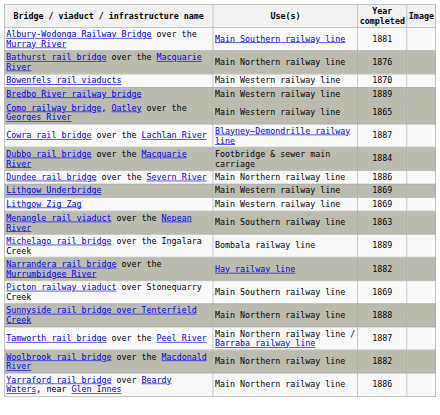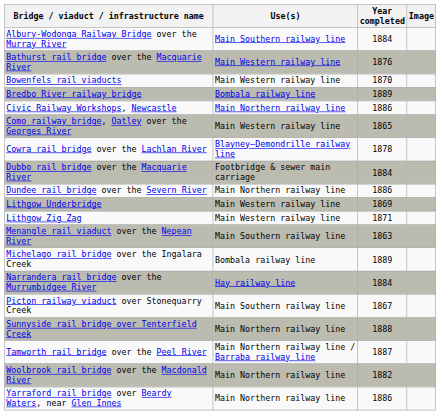 <table class="wikitable">
 <tr>
 <th width="320pt">Bridge / viaduct / infrastructure name</th>
 <th width="220pt">Use(s)</th>
 <th width="50pt">Year completed</th>
 <th>Image</th>
 </tr>
 <tr>
 <td><a href='#'>Albury-Wodonga Railway Bridge</a> over the <a href='#'>Murray River</a></td>
 <td><a href='#'>Main Southern railway line</a></td>
-<td align="center">1881</td>
+<td align="center">1884</td>
 <td></td>
 </tr>
 <tr bgcolor="#BBBBBBB">
 <td><a href='#'>Bathurst rail bridge</a> over the <a href='#'>Macquarie River</a></td>
-<td>Main Northern railway line</td>
+<td><a href='#'>Main Western railway line</a></td>
 <td align="center">1876</td>
 <td align="center"></td>
 </tr>
 <tr>
 <td><a href='#'>Bowenfels rail viaducts</a></td>
 <td>Main Western railway line</td>
 <td align="center">1870</td>
 <td></td>
 </tr>
 <tr bgcolor="#BBBBBBB">
 <td><a href='#'>Bredbo River railway bridge</a></td>
-<td>Main Western railway line</td>
+<td><a href='#'>Bombala railway line</a></td>
 <td align="center">1889</td>
+<td></td>
+</tr>
+<tr>
+<td><a href='#'>Civic Railway Workshops</a>, <a href='#'>Newcastle</a></td>
+<td><a href='#'>Main Northern railway line</a></td>
+<td align="center">1886</td>
 <td></td>
 </tr>
 <tr bgcolor="#BBBBBBB">
 <td><a href='#'>Como railway bridge</a>, <a href='#'>Oatley</a> over the <a href='#'>Georges River</a></td>
 <td>Main Western railway line</td>
 <td align="center">1865</td>
 <td align="center"></td>
 </tr>
 <tr>
 <td><a href='#'>Cowra rail bridge</a> over the <a href='#'>Lachlan River</a></td>
 <td><a href='#'>Blayney–Demondrille railway line</a></td>
-<td align="center">1887</td>
+<td align="center">1878</td>
 <td align="center"></td>
 </tr>
 <tr bgcolor="#BBBBBBB">
 <td><a href='#'>Dubbo rail bridge</a> over the <a href='#'>Macquarie River</a></td>
 <td>Footbridge & sewer main carriage</td>
 <td align="center">1884</td>
 <td align="center"></td>
 </tr>
 <tr>
 <td><a href='#'>Dundee rail bridge</a> over the <a href='#'>Severn River</a></td>
 <td>Main Northern railway line</td>
 <td align="center">1886</td>
 <td></td>
 </tr>
 <tr bgcolor="#BBBBBBB">
 <td><a href='#'>Lithgow Underbridge</a></td>
 <td>Main Western railway line</td>
 <td align="center">1869</td>
 <td align="center"></td>
 </tr>
 <tr>
 <td><a href='#'>Lithgow Zig Zag</a></td>
 <td>Main Western railway line</td>
-<td align="center">1869</td>
+<td align="center">1871</td>
 <td align="center"></td>
 </tr>
 <tr bgcolor="#BBBBBBB">
 <td><a href='#'>Menangle rail viaduct</a> over the <a href='#'>Nepean River</a></td>
 <td>Main Southern railway line</td>
 <td align="center">1863</td>
 <td align="center"></td>
 </tr>
 <tr>
 <td><a href='#'>Michelago rail bridge</a> over the Ingalara Creek</td>
 <td>Bombala railway line</td>
 <td align="center">1889</td>
 <td align="center"></td>
 </tr>
 <tr bgcolor="#BBBBBBB">
 <td><a href='#'>Narrandera rail bridge</a> over the <a href='#'>Murrumbidgee River</a></td>
 <td><a href='#'>Hay railway line</a></td>
-<td align="center">1882</td>
+<td align="center">1884</td>
 <td align="center"></td>
 </tr>
 <tr>
 <td><a href='#'>Picton railway viaduct</a> over Stonequarry Creek</td>
 <td>Main Southern railway line</td>
-<td align="center">1869</td>
+<td align="center">1867</td>
 <td align="center"></td>
 </tr>
 <tr bgcolor="#BBBBBBB">
 <td><a href='#'>Sunnyside rail bridge over Tenterfield Creek</a></td>
 <td>Main Northern railway line</td>
 <td align="center">1888</td>
 <td align="center"></td>
 </tr>
 <tr>
 <td><a href='#'>Tamworth rail bridge</a> over the <a href='#'>Peel River</a></td>
 <td>Main Northern railway line /<br><a href='#'>Barraba railway line</a></td>
 <td align="center">1887</td>
 <td align="center"></td>
 </tr>
 <tr bgcolor="#BBBBBBB">
 <td><a href='#'>Woolbrook rail bridge</a> over the <a href='#'>Macdonald River</a></td>
 <td>Main Northern railway line</td>
 <td align="center">1882</td>
 <td align="center"></td>
 </tr>
 <tr>
 <td><a href='#'>Yarraford rail bridge</a> over <a href='#'>Beardy Waters</a>, near <a href='#'>Glen Innes</a></td>
 <td>Main Northern railway line</td>
 <td align="center">1886</td>
 <td align="center"></td>
 </tr>
 </table>
